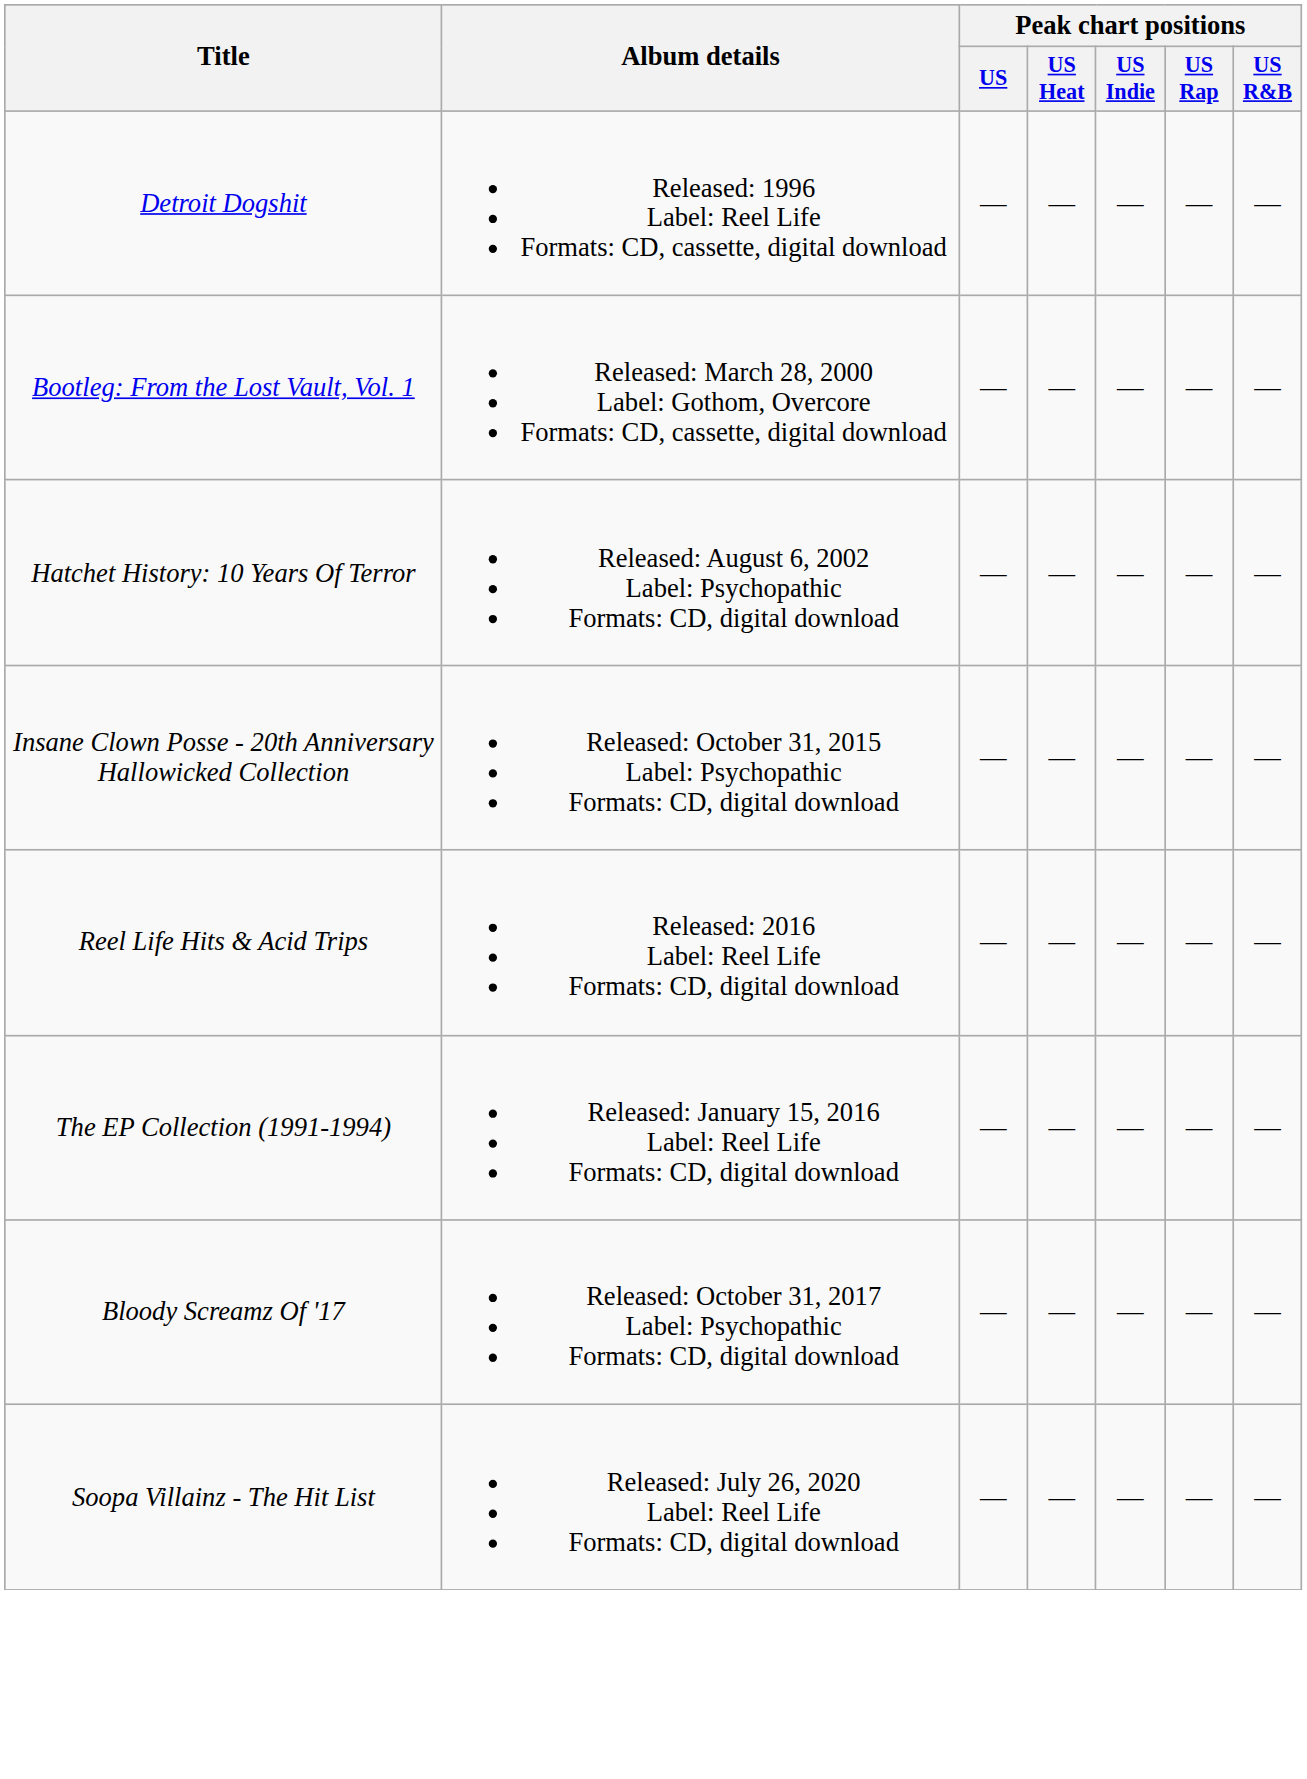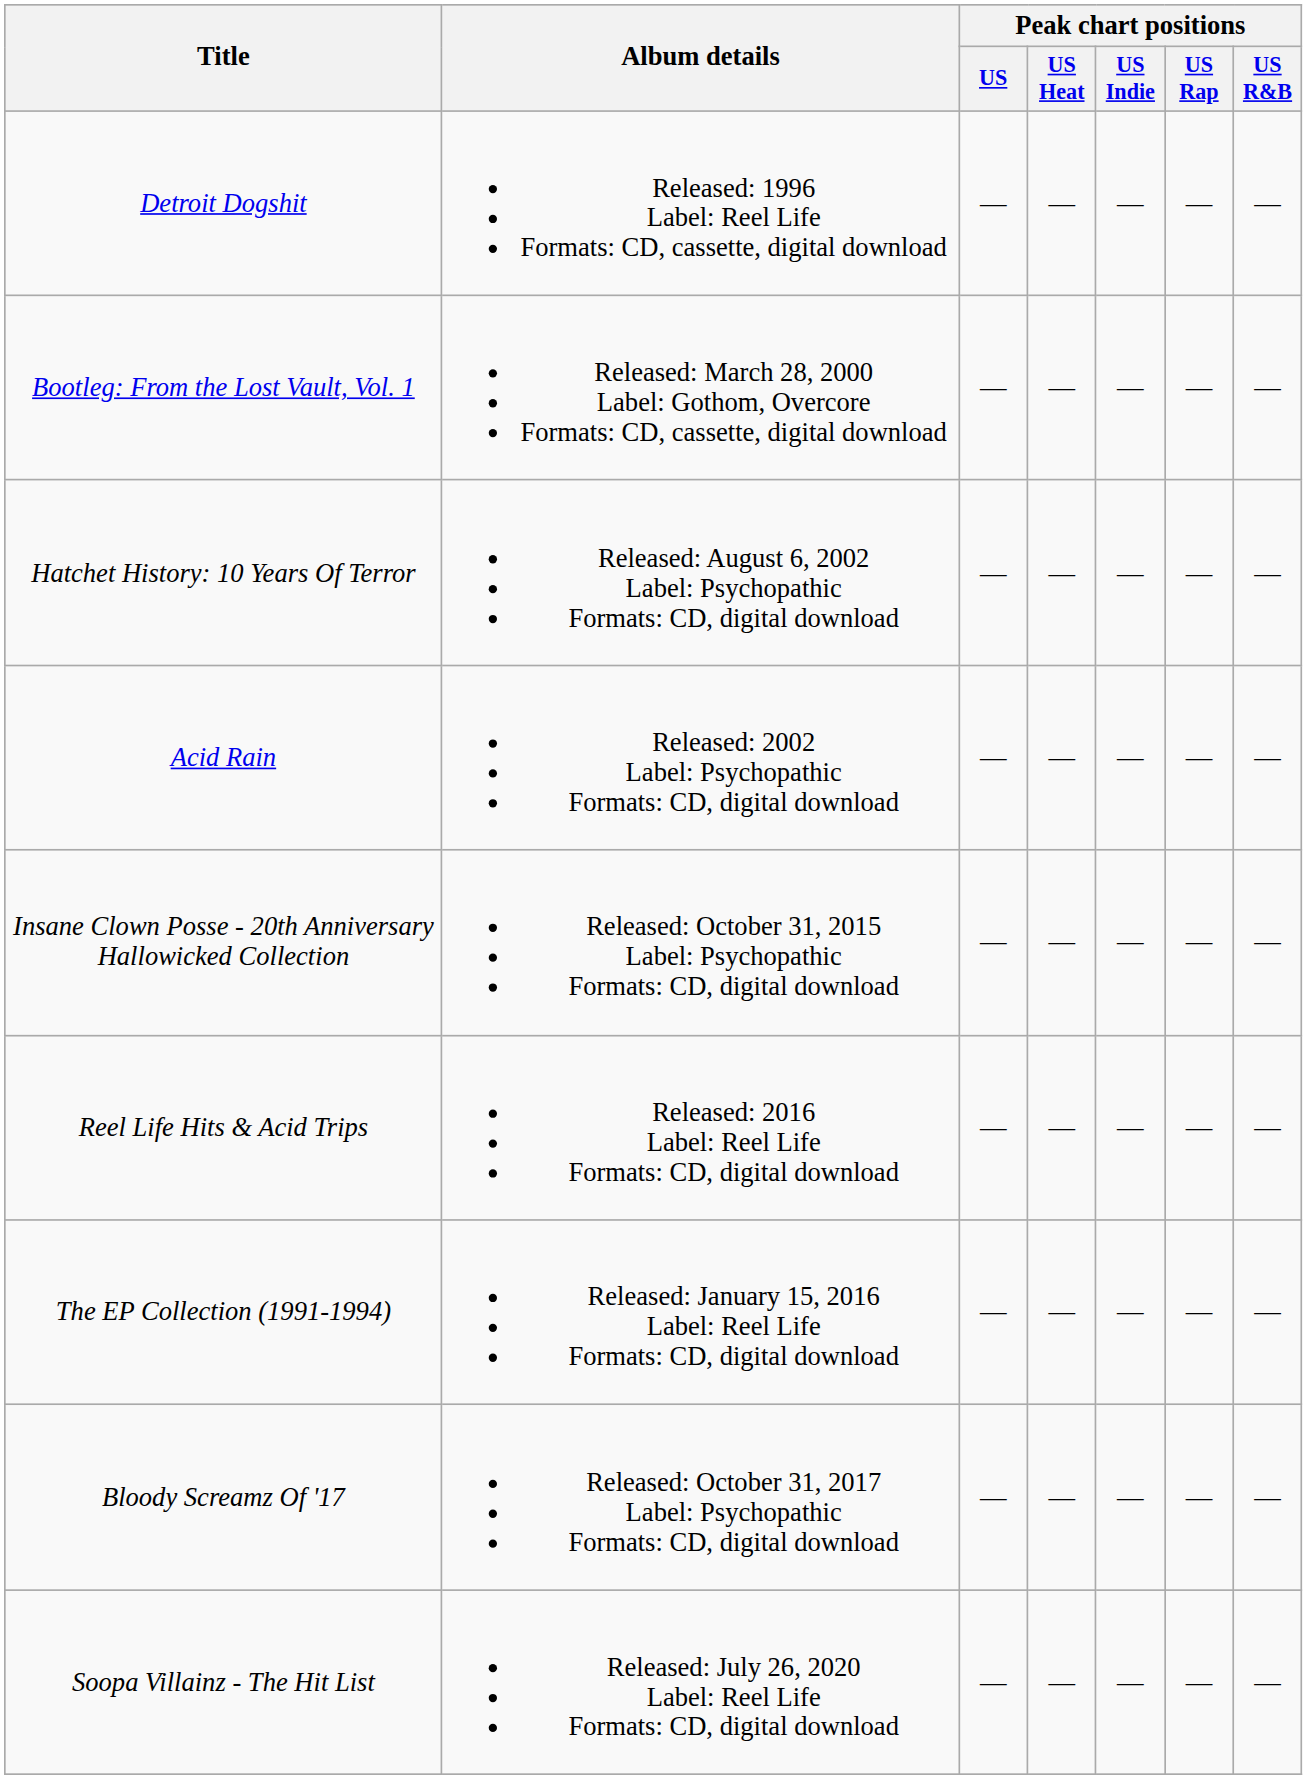 <table class="wikitable plainrowheaders" style="text-align:center;">
 <tr>
 <th rowspan="2" style="width:16em;">Title</th>
 <th rowspan="2" style="width:19em;">Album details</th>
 <th colspan="5">Peak chart positions</th>
 </tr>
 <tr style="font-size:smaller;">
 <th width="35"><a href='#'>US</a><br></th>
 <th width="35"><a href='#'>US<br>Heat</a><br></th>
 <th width="35"><a href='#'>US Indie</a><br></th>
 <th width="35"><a href='#'>US<br>Rap</a><br></th>
 <th width="35"><a href='#'>US<br>R&B</a><br></th>
 </tr>
 <tr>
 <td><em><a href='#'>Detroit Dogshit</a></em></td>
 <td><br><ul><li>Released: 1996</li><li>Label: Reel Life</li><li>Formats: CD, cassette, digital download</li></ul></td>
 <td>—</td>
 <td>—</td>
 <td>—</td>
 <td>—</td>
 <td>—</td>
 </tr>
 <tr>
 <td><em><a href='#'>Bootleg: From the Lost Vault, Vol. 1</a></em></td>
 <td><br><ul><li>Released: March 28, 2000</li><li>Label: Gothom, Overcore</li><li>Formats: CD, cassette, digital download</li></ul></td>
 <td>—</td>
 <td>—</td>
 <td>—</td>
 <td>—</td>
 <td>—</td>
 </tr>
 <tr>
 <td><em>Hatchet History: 10 Years Of Terror</em></td>
 <td><br><ul><li>Released: August 6, 2002</li><li>Label: Psychopathic</li><li>Formats: CD, digital download</li></ul></td>
+<td>—</td>
+<td>—</td>
+<td>—</td>
+<td>—</td>
+<td>—</td>
+</tr>
+<tr>
+<td><em><a href='#'>Acid Rain</a></em></td>
+<td><br><ul><li>Released: 2002</li><li>Label: Psychopathic</li><li>Formats: CD, digital download</li></ul></td>
 <td>—</td>
 <td>—</td>
 <td>—</td>
 <td>—</td>
 <td>—</td>
 </tr>
 <tr>
 <td><em>Insane Clown Posse - 20th Anniversary Hallowicked Collection</em></td>
 <td><br><ul><li>Released: October 31, 2015</li><li>Label: Psychopathic</li><li>Formats: CD, digital download</li></ul></td>
 <td>—</td>
 <td>—</td>
 <td>—</td>
 <td>—</td>
 <td>—</td>
 </tr>
 <tr>
 <td><em>Reel Life Hits & Acid Trips</em></td>
 <td><br><ul><li>Released: 2016</li><li>Label: Reel Life</li><li>Formats: CD, digital download</li></ul></td>
 <td>—</td>
 <td>—</td>
 <td>—</td>
 <td>—</td>
 <td>—</td>
 </tr>
 <tr>
 <td><em>The EP Collection (1991-1994)</em></td>
 <td><br><ul><li>Released: January 15, 2016</li><li>Label: Reel Life</li><li>Formats: CD, digital download</li></ul></td>
 <td>—</td>
 <td>—</td>
 <td>—</td>
 <td>—</td>
 <td>—</td>
 </tr>
 <tr>
 <td><em>Bloody Screamz Of '17</em></td>
 <td><br><ul><li>Released: October 31, 2017</li><li>Label: Psychopathic</li><li>Formats: CD, digital download</li></ul></td>
 <td>—</td>
 <td>—</td>
 <td>—</td>
 <td>—</td>
 <td>—</td>
 </tr>
 <tr>
 <td><em>Soopa Villainz - The Hit List</em></td>
 <td><br><ul><li>Released: July 26, 2020</li><li>Label: Reel Life</li><li>Formats: CD, digital download</li></ul></td>
 <td>—</td>
 <td>—</td>
 <td>—</td>
 <td>—</td>
 <td>—</td>
 </tr>
 <tr>
 </tr>
 </table>
